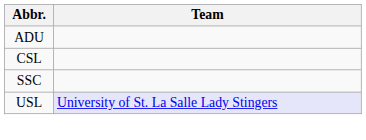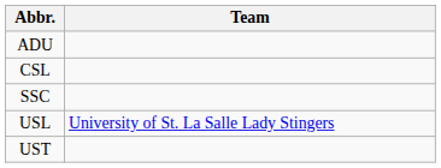 <table class="wikitable" style="text-align: center;">
 <tr>
 <th width=50>Abbr.</th>
 <th width=350>Team</th>
 </tr>
 <tr>
 <td>ADU</td>
 <td style="text-align:left;"></td>
 </tr>
 <tr>
 <td>CSL</td>
 <td style="text-align:left;"></td>
 </tr>
 <tr>
 <td>SSC</td>
 <td style="text-align:left;"></td>
 </tr>
 <tr>
 <td>USL</td>
-<td style="background: lavender; text-align:left;"> <a href='#'>University of St. La Salle Lady Stingers</a></td>
+<td style="text-align:left;"> <a href='#'>University of St. La Salle Lady Stingers</a></td>
+</tr>
+<tr>
+<td>UST</td>
+<td style="text-align:left;"></td>
 </tr>
 </table>
